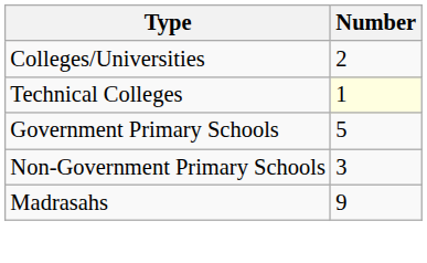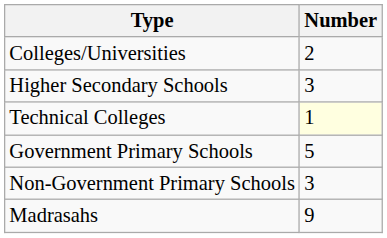 <table class="wikitable">
 <tr>
 <th>Type</th>
 <th>Number</th>
 </tr>
 <tr>
 <td>Colleges/Universities</td>
 <td>2</td>
+</tr>
+<tr>
+<td>Higher Secondary Schools</td>
+<td>3</td>
 </tr>
 <tr>
 <td>Technical Colleges</td>
 <td style="background: lightyellow;">1</td>
 </tr>
 <tr>
 <td>Government Primary Schools</td>
 <td>5</td>
 </tr>
 <tr>
 <td>Non-Government Primary Schools</td>
 <td>3</td>
 </tr>
 <tr>
 <td>Madrasahs</td>
 <td>9</td>
 </tr>
 </table>
